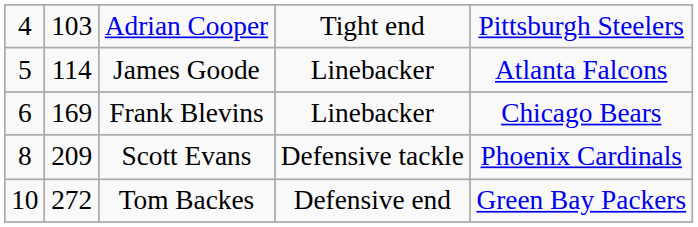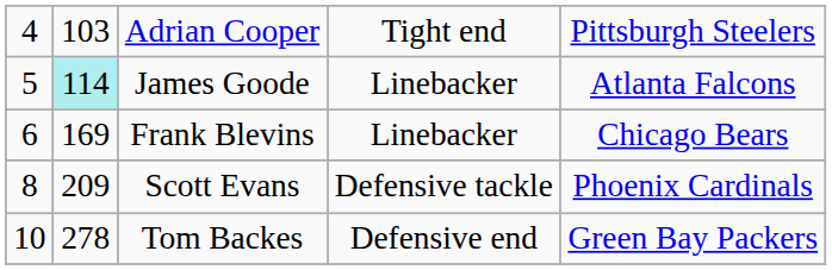 <table class="wikitable" style="text-align:center">
 <tr>
 <td>4</td>
 <td>103</td>
 <td><a href='#'>Adrian Cooper</a></td>
 <td>Tight end</td>
 <td><a href='#'>Pittsburgh Steelers</a></td>
 </tr>
 <tr>
 <td>5</td>
-<td>114</td>
+<td style="background: paleturquoise;">114</td>
 <td>James Goode</td>
 <td>Linebacker</td>
 <td><a href='#'>Atlanta Falcons</a></td>
 </tr>
 <tr>
 <td>6</td>
 <td>169</td>
 <td>Frank Blevins</td>
 <td>Linebacker</td>
 <td><a href='#'>Chicago Bears</a></td>
 </tr>
 <tr>
 <td>8</td>
 <td>209</td>
 <td>Scott Evans</td>
 <td>Defensive tackle</td>
 <td><a href='#'>Phoenix Cardinals</a></td>
 </tr>
 <tr>
 <td>10</td>
-<td>272</td>
+<td>278</td>
 <td>Tom Backes</td>
 <td>Defensive end</td>
 <td><a href='#'>Green Bay Packers</a></td>
 </tr>
 </table>
